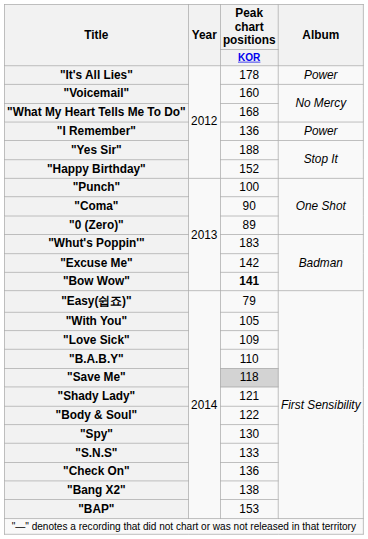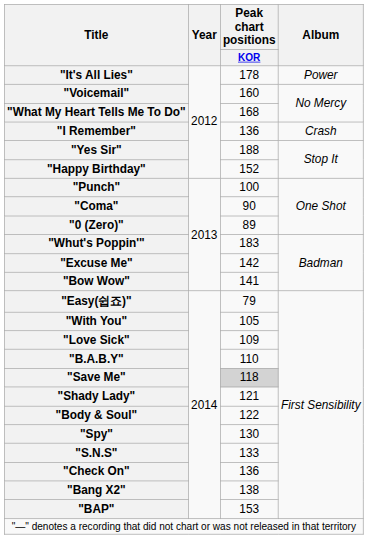 <table class="wikitable plainrowheaders" style="text-align:center">
 <tr>
 <th scope="col" rowspan="2">Title</th>
 <th scope="col" rowspan="2">Year</th>
 <th scope="col">Peak chart positions</th>
 <th scope="col" rowspan="2">Album</th>
 </tr>
 <tr>
 <th style="width:3em;font-size:85%"><a href='#'>KOR</a><br></th>
 </tr>
 <tr>
 <th scope="row">"It's All Lies"</th>
 <td rowspan="6">2012</td>
 <td>178</td>
 <td><em>Power</em></td>
 </tr>
 <tr>
 <th scope="row">"Voicemail"</th>
 <td>160</td>
 <td rowspan="2"><em>No Mercy</em></td>
 </tr>
 <tr>
 <th scope="row">"What My Heart Tells Me To Do"</th>
 <td>168</td>
 </tr>
 <tr>
 <th scope="row">"I Remember"<br></th>
 <td>136</td>
-<td><em>Power</em></td>
+<td><em>Crash</em></td>
 </tr>
 <tr>
 <th scope="row">"Yes Sir"</th>
 <td>188</td>
 <td rowspan="2"><em>Stop It</em></td>
 </tr>
 <tr>
 <th scope="row">"Happy Birthday"</th>
 <td>152</td>
 </tr>
 <tr>
 <th scope="row">"Punch"</th>
 <td rowspan="6">2013</td>
 <td>100</td>
 <td rowspan="3"><em>One Shot</em></td>
 </tr>
 <tr>
 <th scope="row">"Coma"</th>
 <td>90</td>
 </tr>
 <tr>
 <th scope="row">"0 (Zero)"</th>
 <td>89</td>
 </tr>
 <tr>
 <th scope="row">"Whut's Poppin'"</th>
 <td>183</td>
 <td rowspan="3"><em>Badman</em></td>
 </tr>
 <tr>
 <th scope="row">"Excuse Me"</th>
 <td>142</td>
 </tr>
 <tr>
 <th scope="row">"Bow Wow"</th>
-<td><strong>141</strong></td>
+<td>141</td>
 </tr>
 <tr>
 <th scope="row">"Easy(쉽죠)"</th>
 <td rowspan="12">2014</td>
 <td>79</td>
 <td rowspan="12"><em>First Sensibility</em></td>
 </tr>
 <tr>
 <th scope="row">"With You"</th>
 <td>105</td>
 </tr>
 <tr>
 <th scope="row">"Love Sick"</th>
 <td>109</td>
 </tr>
 <tr>
 <th scope="row">"B.A.B.Y"</th>
 <td>110</td>
 </tr>
 <tr>
 <th scope="row">"Save Me"</th>
 <td style="background: lightgrey;">118</td>
 </tr>
 <tr>
 <th scope="row">"Shady Lady"</th>
 <td>121</td>
 </tr>
 <tr>
 <th scope="row">"Body & Soul"</th>
 <td>122</td>
 </tr>
 <tr>
 <th scope="row">"Spy"</th>
 <td>130</td>
 </tr>
 <tr>
 <th scope="row">"S.N.S"</th>
 <td>133</td>
 </tr>
 <tr>
 <th scope="row">"Check On"</th>
 <td>136</td>
 </tr>
 <tr>
 <th scope="row">"Bang X2"</th>
 <td>138</td>
 </tr>
 <tr>
 <th scope="row">"BAP"</th>
 <td>153</td>
 </tr>
 <tr>
 <td colspan="4" style="font-size:85%">"—" denotes a recording that did not chart or was not released in that territory</td>
 </tr>
 </table>
